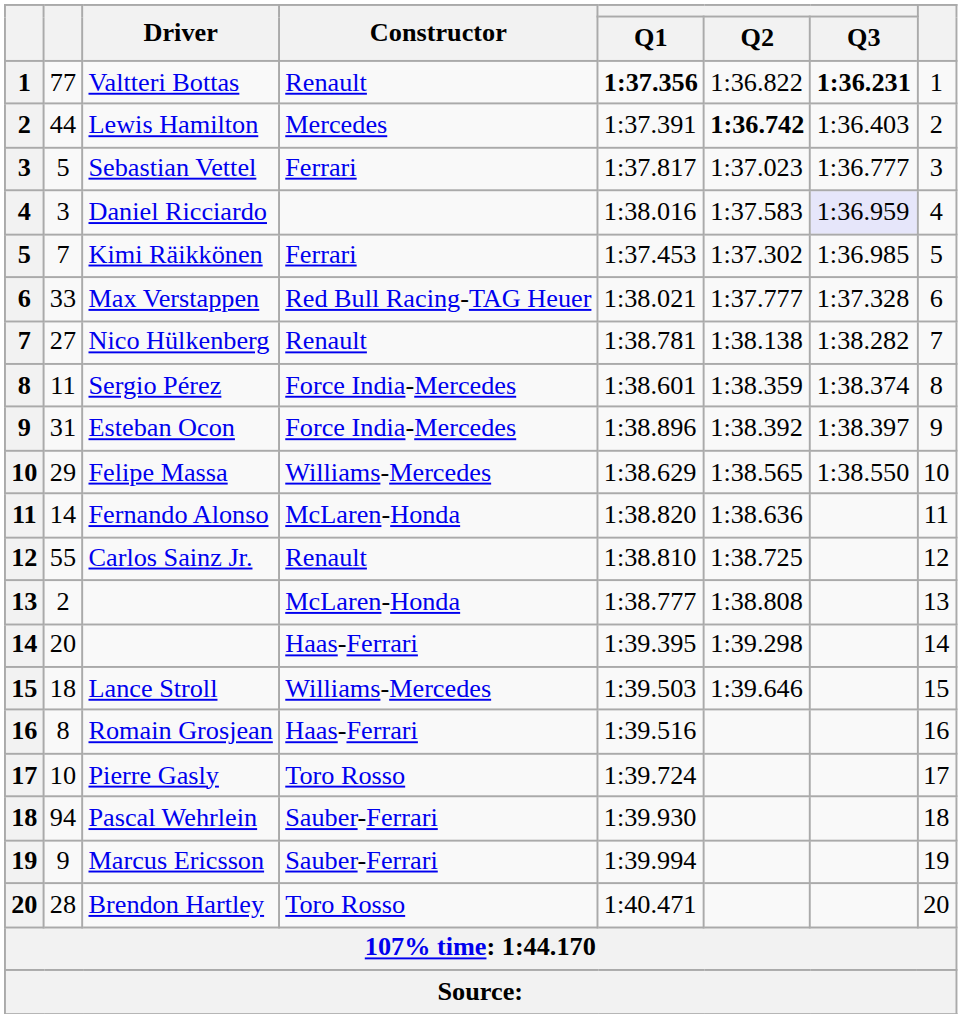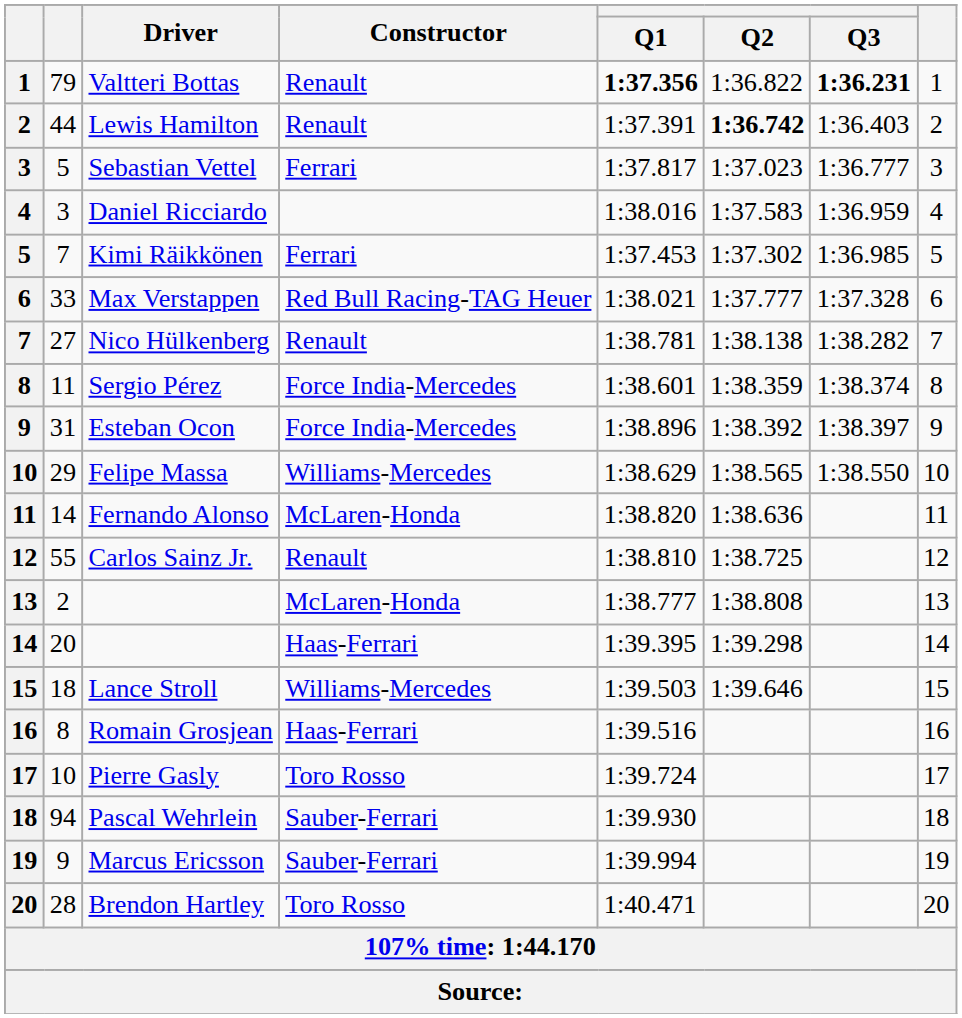 <table class="wikitable sortable" style="font-size: 85%;">
 <tr>
 <th rowspan="2"></th>
 <th rowspan="2"></th>
 <th rowspan="2">Driver</th>
 <th rowspan="2">Constructor</th>
 <th colspan="3"></th>
 <th rowspan="2"></th>
 </tr>
 <tr>
 <th>Q1</th>
 <th>Q2</th>
 <th>Q3</th>
 </tr>
 <tr>
 <th>1</th>
-<td align="center">77</td>
+<td align="center">79</td>
 <td> <a href='#'>Valtteri Bottas</a></td>
 <td><a href='#'>Renault</a></td>
 <td><strong>1:37.356</strong></td>
 <td>1:36.822</td>
 <td><strong>1:36.231</strong></td>
 <td align="center">1</td>
 </tr>
 <tr>
 <th>2</th>
 <td align="center">44</td>
 <td> <a href='#'>Lewis Hamilton</a></td>
-<td><a href='#'>Mercedes</a></td>
+<td><a href='#'>Renault</a></td>
 <td>1:37.391</td>
 <td><strong>1:36.742</strong></td>
 <td>1:36.403</td>
 <td align="center">2</td>
 </tr>
 <tr>
 <th>3</th>
 <td align="center">5</td>
 <td> <a href='#'>Sebastian Vettel</a></td>
 <td><a href='#'>Ferrari</a></td>
 <td>1:37.817</td>
 <td>1:37.023</td>
 <td>1:36.777</td>
 <td align="center">3</td>
 </tr>
 <tr>
 <th>4</th>
 <td align="center">3</td>
 <td> <a href='#'>Daniel Ricciardo</a></td>
 <td></td>
 <td>1:38.016</td>
 <td>1:37.583</td>
-<td style="background: lavender;">1:36.959</td>
+<td>1:36.959</td>
 <td align="center">4</td>
 </tr>
 <tr>
 <th>5</th>
 <td align="center">7</td>
 <td> <a href='#'>Kimi Räikkönen</a></td>
 <td><a href='#'>Ferrari</a></td>
 <td>1:37.453</td>
 <td>1:37.302</td>
 <td>1:36.985</td>
 <td align="center">5</td>
 </tr>
 <tr>
 <th>6</th>
 <td align="center">33</td>
 <td> <a href='#'>Max Verstappen</a></td>
 <td><a href='#'>Red Bull Racing</a>-<a href='#'>TAG Heuer</a></td>
 <td>1:38.021</td>
 <td>1:37.777</td>
 <td>1:37.328</td>
 <td align="center">6</td>
 </tr>
 <tr>
 <th>7</th>
 <td align="center">27</td>
 <td> <a href='#'>Nico Hülkenberg</a></td>
 <td><a href='#'>Renault</a></td>
 <td>1:38.781</td>
 <td>1:38.138</td>
 <td>1:38.282</td>
 <td align="center">7</td>
 </tr>
 <tr>
 <th>8</th>
 <td align="center">11</td>
 <td> <a href='#'>Sergio Pérez</a></td>
 <td><a href='#'>Force India</a>-<a href='#'>Mercedes</a></td>
 <td>1:38.601</td>
 <td>1:38.359</td>
 <td>1:38.374</td>
 <td align="center">8</td>
 </tr>
 <tr>
 <th>9</th>
 <td align="center">31</td>
 <td> <a href='#'>Esteban Ocon</a></td>
 <td><a href='#'>Force India</a>-<a href='#'>Mercedes</a></td>
 <td>1:38.896</td>
 <td>1:38.392</td>
 <td>1:38.397</td>
 <td align="center">9</td>
 </tr>
 <tr>
 <th>10</th>
 <td align="center">29</td>
 <td> <a href='#'>Felipe Massa</a></td>
 <td><a href='#'>Williams</a>-<a href='#'>Mercedes</a></td>
 <td>1:38.629</td>
 <td>1:38.565</td>
 <td>1:38.550</td>
 <td align="center">10</td>
 </tr>
 <tr>
 <th>11</th>
 <td align="center">14</td>
 <td> <a href='#'>Fernando Alonso</a></td>
 <td><a href='#'>McLaren</a>-<a href='#'>Honda</a></td>
 <td>1:38.820</td>
 <td>1:38.636</td>
 <td></td>
 <td align="center">11</td>
 </tr>
 <tr>
 <th>12</th>
 <td align="center">55</td>
 <td> <a href='#'>Carlos Sainz Jr.</a></td>
 <td><a href='#'>Renault</a></td>
 <td>1:38.810</td>
 <td>1:38.725</td>
 <td></td>
 <td align="center">12</td>
 </tr>
 <tr>
 <th>13</th>
 <td align="center">2</td>
 <td></td>
 <td><a href='#'>McLaren</a>-<a href='#'>Honda</a></td>
 <td>1:38.777</td>
 <td>1:38.808</td>
 <td></td>
 <td align="center">13</td>
 </tr>
 <tr>
 <th>14</th>
 <td align="center">20</td>
 <td></td>
 <td><a href='#'>Haas</a>-<a href='#'>Ferrari</a></td>
 <td>1:39.395</td>
 <td>1:39.298</td>
 <td></td>
 <td align="center">14</td>
 </tr>
 <tr>
 <th>15</th>
 <td align="center">18</td>
 <td> <a href='#'>Lance Stroll</a></td>
 <td><a href='#'>Williams</a>-<a href='#'>Mercedes</a></td>
 <td>1:39.503</td>
 <td>1:39.646</td>
 <td></td>
 <td align="center">15</td>
 </tr>
 <tr>
 <th>16</th>
 <td align="center">8</td>
 <td> <a href='#'>Romain Grosjean</a></td>
 <td><a href='#'>Haas</a>-<a href='#'>Ferrari</a></td>
 <td>1:39.516</td>
 <td></td>
 <td></td>
 <td align="center">16</td>
 </tr>
 <tr>
 <th>17</th>
 <td align="center">10</td>
 <td> <a href='#'>Pierre Gasly</a></td>
 <td><a href='#'>Toro Rosso</a></td>
 <td>1:39.724</td>
 <td></td>
 <td></td>
 <td align="center">17</td>
 </tr>
 <tr>
 <th>18</th>
 <td align="center">94</td>
 <td> <a href='#'>Pascal Wehrlein</a></td>
 <td><a href='#'>Sauber</a>-<a href='#'>Ferrari</a></td>
 <td>1:39.930</td>
 <td></td>
 <td></td>
 <td align="center">18</td>
 </tr>
 <tr>
 <th>19</th>
 <td align="center">9</td>
 <td> <a href='#'>Marcus Ericsson</a></td>
 <td><a href='#'>Sauber</a>-<a href='#'>Ferrari</a></td>
 <td>1:39.994</td>
 <td></td>
 <td></td>
 <td align="center">19</td>
 </tr>
 <tr>
 <th>20</th>
 <td align="center">28</td>
 <td> <a href='#'>Brendon Hartley</a></td>
 <td><a href='#'>Toro Rosso</a></td>
 <td>1:40.471</td>
 <td></td>
 <td></td>
 <td align="center">20</td>
 </tr>
 <tr>
 <th colspan="8"><a href='#'>107% time</a>: 1:44.170</th>
 </tr>
 <tr>
 <th colspan="8">Source:</th>
 </tr>
 <tr>
 </tr>
 </table>
